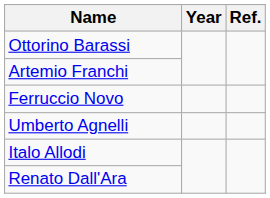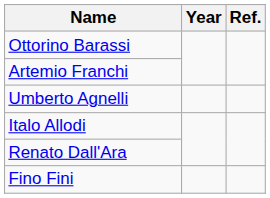 <table class="wikitable sortable" style="text-align: left;">
 <tr>
 <th style="width:10em">Name</th>
 <th>Year</th>
 <th>Ref.</th>
 </tr>
 <tr>
 <td> <a href='#'>Ottorino Barassi</a></td>
 <td rowspan="2"></td>
 <td rowspan="2"></td>
 </tr>
 <tr>
 <td> <a href='#'>Artemio Franchi</a></td>
 </tr>
 <tr>
-<td> <a href='#'>Ferruccio Novo</a></td>
-<td></td>
-<td></td>
-</tr>
-<tr>
 <td> <a href='#'>Umberto Agnelli</a></td>
 <td></td>
 <td></td>
 </tr>
 <tr>
 <td> <a href='#'>Italo Allodi</a></td>
 <td rowspan="2"></td>
 <td rowspan="2"></td>
 </tr>
 <tr>
 <td> <a href='#'>Renato Dall'Ara</a></td>
 </tr>
+<tr>
+<td> <a href='#'>Fino Fini</a></td>
+<td></td>
+<td></td>
+</tr>
 </table>
